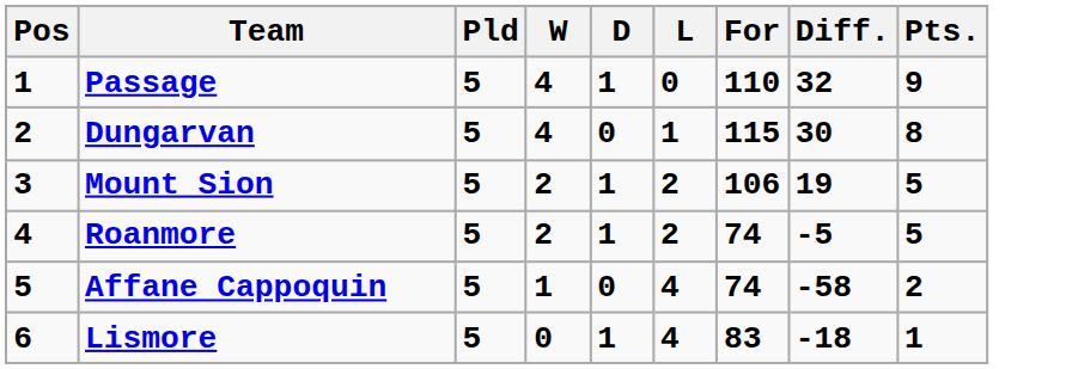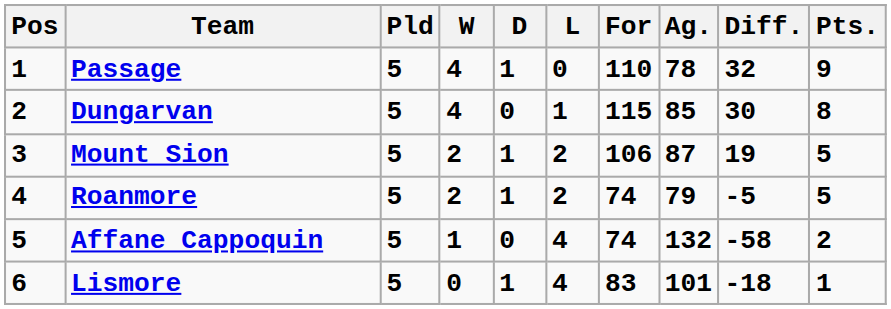 <table class="wikitable" style="text-align: centre;">
 <tr>
 <th width=20>Pos</th>
 <th width=150>Team</th>
 <th width=20>Pld</th>
 <th width=20>W</th>
 <th width=20>D</th>
 <th width=20>L</th>
 <th width=20>For</th>
+<th width=20>Ag.</th>
 <th width=20>Diff.</th>
 <th width=20>Pts.</th>
 </tr>
 <tr>
 <td><strong>1</strong></td>
 <td align=left><strong> <a href='#'>Passage</a> </strong></td>
 <td><strong>5</strong></td>
 <td><strong>4</strong></td>
 <td><strong>1</strong></td>
 <td><strong>0</strong></td>
 <td><strong>110</strong></td>
+<td><strong>78</strong></td>
 <td><strong>32</strong></td>
 <td><strong>9</strong></td>
 </tr>
 <tr>
 <td><strong>2</strong></td>
 <td align=left><strong> <a href='#'>Dungarvan</a> </strong></td>
 <td><strong>5</strong></td>
 <td><strong>4</strong></td>
 <td><strong>0</strong></td>
 <td><strong>1</strong></td>
 <td><strong>115</strong></td>
+<td><strong>85</strong></td>
 <td><strong>30</strong></td>
 <td><strong>8</strong></td>
 </tr>
 <tr>
 <td><strong>3</strong></td>
 <td align=left><strong> <a href='#'>Mount Sion</a> </strong></td>
 <td><strong>5</strong></td>
 <td><strong>2</strong></td>
 <td><strong>1</strong></td>
 <td><strong>2</strong></td>
 <td><strong>106</strong></td>
+<td><strong>87</strong></td>
 <td><strong>19</strong></td>
 <td><strong>5</strong></td>
 </tr>
 <tr>
 <td><strong>4</strong></td>
 <td align=left><strong> <a href='#'>Roanmore</a> </strong></td>
 <td><strong>5</strong></td>
 <td><strong>2</strong></td>
 <td><strong>1</strong></td>
 <td><strong>2</strong></td>
 <td><strong>74</strong></td>
+<td><strong>79</strong></td>
 <td><strong>-5</strong></td>
 <td><strong>5</strong></td>
 </tr>
 <tr style>
 <td><strong>5</strong></td>
 <td align=left><strong> <a href='#'>Affane Cappoquin</a> </strong></td>
 <td><strong>5</strong></td>
 <td><strong>1</strong></td>
 <td><strong>0</strong></td>
 <td><strong>4</strong></td>
 <td><strong>74</strong></td>
+<td><strong>132</strong></td>
 <td><strong>-58</strong></td>
 <td><strong>2</strong></td>
 </tr>
 <tr>
 <td><strong>6</strong></td>
 <td align=left><strong> <a href='#'>Lismore</a> </strong></td>
 <td><strong>5</strong></td>
 <td><strong>0</strong></td>
 <td><strong>1</strong></td>
 <td><strong>4</strong></td>
 <td><strong>83</strong></td>
+<td><strong>101</strong></td>
 <td><strong>-18</strong></td>
 <td><strong>1</strong></td>
 </tr>
 </table>
